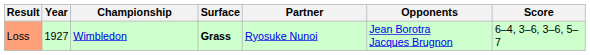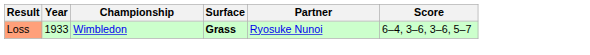 <table class='wikitable'>
 <tr>
 <th style="width:40px">Result</th>
 <th style="width:30px">Year</th>
 <th style="width:190px">Championship</th>
 <th style="width:50px">Surface</th>
 <th style="width:190px">Partner</th>
-<th style="width:190px">Opponents</th>
 <th style="width:140px" class="unsortable">Score</th>
 </tr>
 <tr style="background:#cfc;">
 <td style="background:#ffa07a;">Loss</td>
-<td>1927</td>
+<td>1933</td>
 <td><a href='#'>Wimbledon</a></td>
 <td><strong>Grass</strong></td>
 <td> <a href='#'>Ryosuke Nunoi</a></td>
-<td> <a href='#'>Jean Borotra</a><br> <a href='#'>Jacques Brugnon</a></td>
 <td>6–4, 3–6, 3–6, 5–7</td>
 </tr>
 </table>
